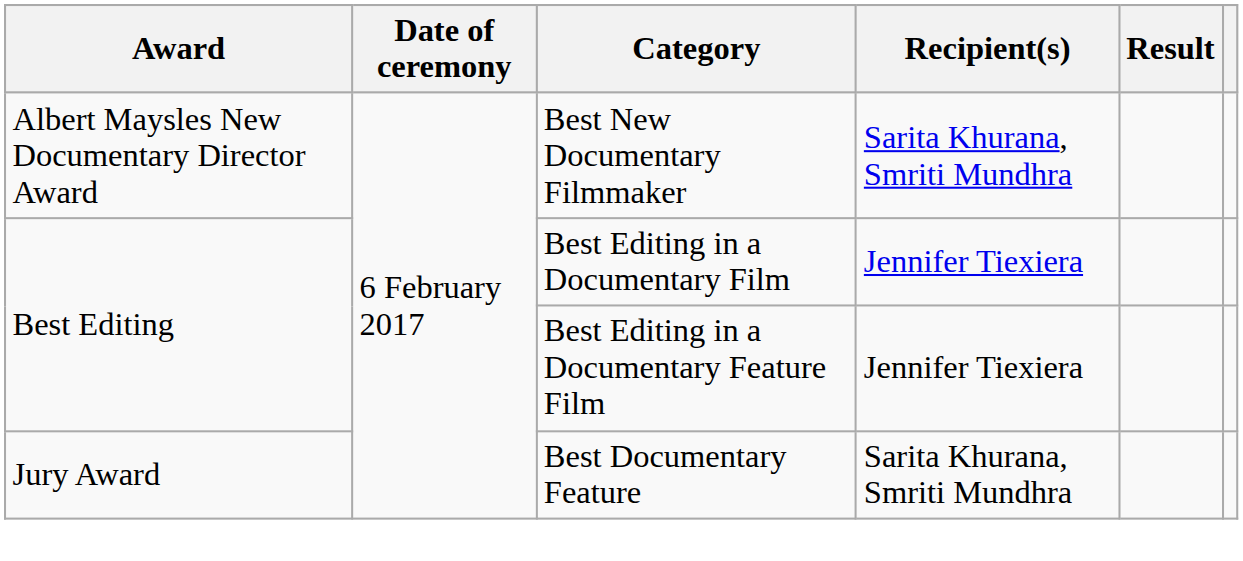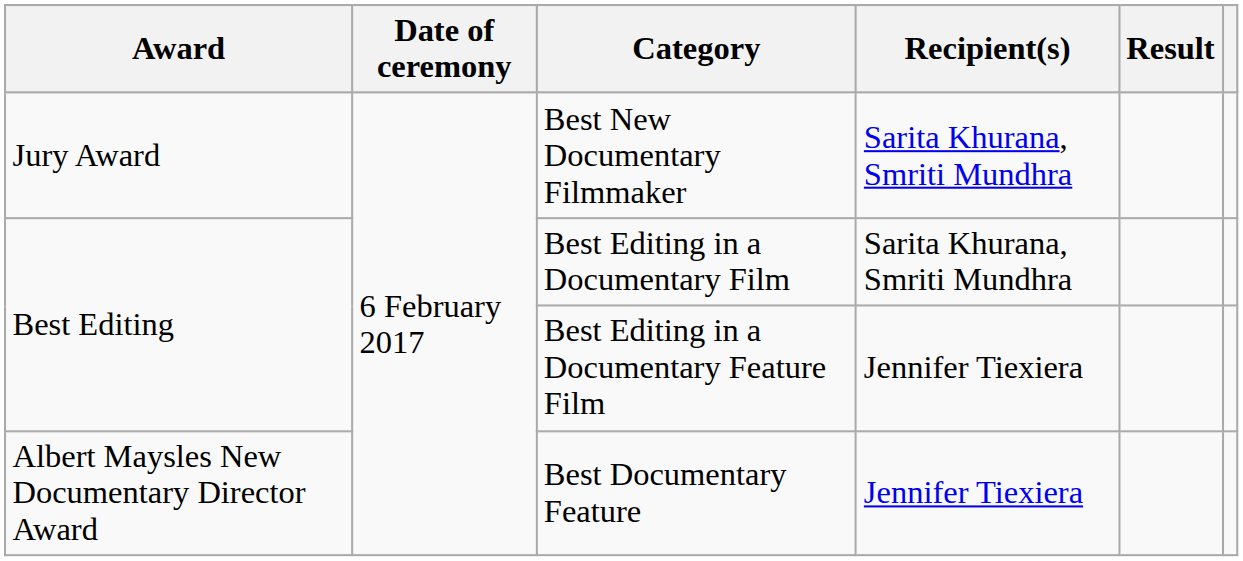 <table class="wikitable plainrowheaders sortable">
 <tr style="background:#ccc; text-align:center;">
 <th scope="col">Award</th>
 <th scope="col">Date of ceremony</th>
 <th scope="col">Category</th>
 <th scope="col">Recipient(s)</th>
 <th scope="col">Result</th>
 <th scope="col" class="unsortable"></th>
 </tr>
 <tr>
-<td>Albert Maysles New Documentary Director Award</td>
+<td>Jury Award</td>
 <td rowspan="4">6 February 2017</td>
 <td>Best New Documentary Filmmaker</td>
 <td><a href='#'>Sarita Khurana</a>, <a href='#'>Smriti Mundhra</a></td>
 <td></td>
 <td align="center"></td>
 </tr>
 <tr>
 <td rowspan="2">Best Editing</td>
 <td>Best Editing in a Documentary Film</td>
-<td><a href='#'>Jennifer Tiexiera</a></td>
+<td>Sarita Khurana, Smriti Mundhra</td>
 <td></td>
 <td align="center"></td>
 </tr>
 <tr>
 <td>Best Editing in a Documentary Feature Film</td>
 <td>Jennifer Tiexiera</td>
 <td></td>
 <td align="center"></td>
 </tr>
 <tr>
-<td>Jury Award</td>
+<td>Albert Maysles New Documentary Director Award</td>
 <td>Best Documentary Feature</td>
-<td>Sarita Khurana, Smriti Mundhra</td>
+<td><a href='#'>Jennifer Tiexiera</a></td>
 <td></td>
 <td align="center"></td>
 </tr>
 </table>
